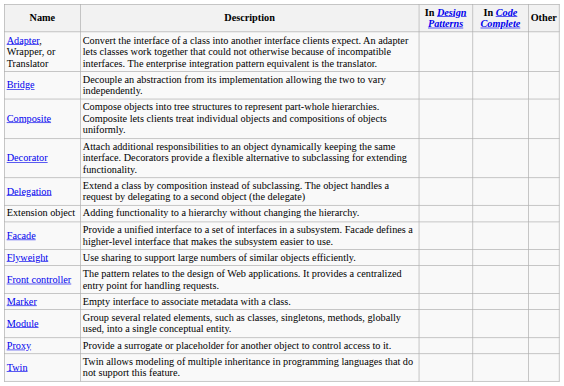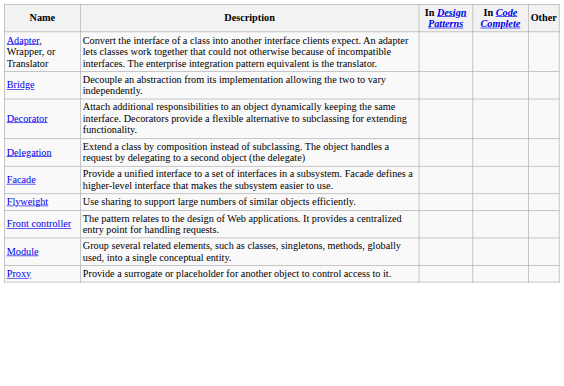 <table class="wikitable">
 <tr>
 <th>Name</th>
 <th>Description</th>
 <th>In <em><a href='#'>Design Patterns</a></em></th>
 <th>In <em><a href='#'>Code Complete</a></em></th>
 <th>Other</th>
 </tr>
 <tr>
 <td><a href='#'>Adapter</a>, Wrapper, or Translator</td>
 <td>Convert the interface of a class into another interface clients expect. An adapter lets classes work together that could not otherwise because of incompatible interfaces. The enterprise integration pattern equivalent is the translator.</td>
 <td></td>
 <td></td>
 <td></td>
 </tr>
 <tr>
 <td><a href='#'>Bridge</a></td>
 <td>Decouple an abstraction from its implementation allowing the two to vary independently.</td>
 <td></td>
 <td></td>
 <td></td>
 </tr>
 <tr>
-<td><a href='#'>Composite</a></td>
-<td>Compose objects into tree structures to represent part-whole hierarchies. Composite lets clients treat individual objects and compositions of objects uniformly.</td>
-<td></td>
-<td></td>
-<td></td>
-</tr>
-<tr>
 <td><a href='#'>Decorator</a></td>
 <td>Attach additional responsibilities to an object dynamically keeping the same interface. Decorators provide a flexible alternative to subclassing for extending functionality.</td>
 <td></td>
 <td></td>
 <td></td>
 </tr>
 <tr>
 <td><a href='#'>Delegation</a></td>
 <td>Extend a class by composition instead of subclassing. The object handles a request by delegating to a second object (the delegate)</td>
-<td></td>
-<td></td>
-<td></td>
-</tr>
-<tr>
-<td>Extension object</td>
-<td>Adding functionality to a hierarchy without changing the hierarchy.</td>
 <td></td>
 <td></td>
 <td></td>
 </tr>
 <tr>
 <td><a href='#'>Facade</a></td>
 <td>Provide a unified interface to a set of interfaces in a subsystem. Facade defines a higher-level interface that makes the subsystem easier to use.</td>
 <td></td>
 <td></td>
 <td></td>
 </tr>
 <tr>
 <td><a href='#'>Flyweight</a></td>
 <td>Use sharing to support large numbers of similar objects efficiently.</td>
 <td></td>
 <td></td>
 <td></td>
 </tr>
 <tr>
 <td><a href='#'>Front controller</a></td>
 <td>The pattern relates to the design of Web applications. It provides a centralized entry point for handling requests.</td>
 <td></td>
 <td></td>
 <td></td>
 </tr>
 <tr>
-<td><a href='#'>Marker</a></td>
-<td>Empty interface to associate metadata with a class.</td>
-<td></td>
-<td></td>
-<td></td>
-</tr>
-<tr>
 <td><a href='#'>Module</a></td>
 <td>Group several related elements, such as classes, singletons, methods, globally used, into a single conceptual entity.</td>
 <td></td>
 <td></td>
 <td></td>
 </tr>
 <tr>
 <td><a href='#'>Proxy</a></td>
 <td>Provide a surrogate or placeholder for another object to control access to it.</td>
 <td></td>
 <td></td>
 <td></td>
 </tr>
-<tr>
-<td><a href='#'>Twin</a></td>
-<td>Twin allows modeling of multiple inheritance in programming languages that do not support this feature.</td>
-<td></td>
-<td></td>
-<td></td>
-</tr>
 </table>
